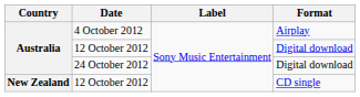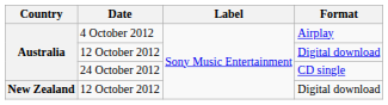 <table class="wikitable plainrowheaders">
 <tr>
 <th scope="col">Country</th>
 <th scope="col">Date</th>
 <th scope="col">Label</th>
 <th scope="col">Format</th>
 </tr>
 <tr>
 <th scope="row" rowspan="3">Australia</th>
 <td>4 October 2012</td>
 <td rowspan="4"><a href='#'>Sony Music Entertainment</a></td>
 <td><a href='#'>Airplay</a></td>
 </tr>
 <tr>
 <td>12 October 2012</td>
 <td><a href='#'>Digital download</a></td>
 </tr>
 <tr>
 <td>24 October 2012</td>
-<td Music download>Digital download</td>
+<td><a href='#'>CD single</a></td>
 </tr>
 <tr>
 <th scope="row">New Zealand</th>
 <td>12 October 2012</td>
-<td><a href='#'>CD single</a></td>
+<td Music download>Digital download</td>
 </tr>
 </table>
